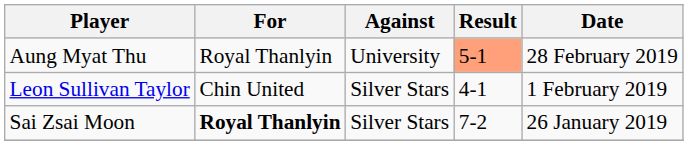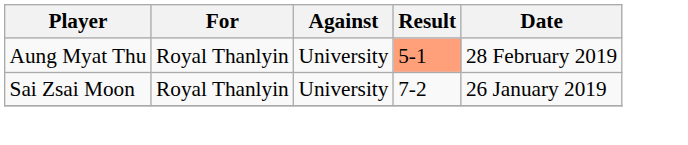 <table class="wikitable sortable">
 <tr>
 <th>Player</th>
 <th>For</th>
 <th>Against</th>
 <th align=center>Result</th>
 <th>Date</th>
 </tr>
 <tr>
 <td> Aung Myat Thu</td>
 <td>Royal Thanlyin</td>
 <td>University</td>
 <td style="background: lightsalmon;">5-1</td>
 <td>28 February 2019</td>
 </tr>
 <tr>
-<td> <a href='#'>Leon Sullivan Taylor</a></td>
-<td>Chin United</td>
-<td>Silver Stars</td>
-<td>4-1</td>
-<td>1 February 2019</td>
-</tr>
-<tr>
 <td> Sai Zsai Moon</td>
-<td><strong>Royal Thanlyin</strong></td>
-<td>Silver Stars</td>
+<td>Royal Thanlyin</td>
+<td>University</td>
 <td>7-2</td>
 <td>26 January 2019</td>
 </tr>
 <tr>
 </tr>
 </table>
